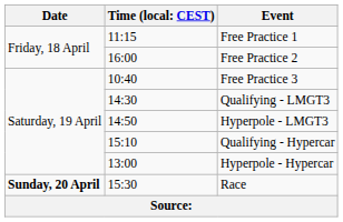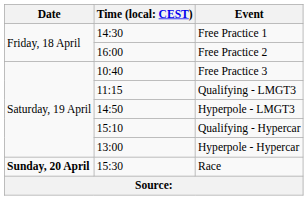 <table class="wikitable" style="font-size:95%;">
 <tr>
 <th>Date</th>
 <th>Time (local: <a href='#'>CEST</a>)</th>
 <th>Event</th>
 </tr>
 <tr>
 <td rowspan=2>Friday, 18 April</td>
-<td>11:15</td>
+<td>14:30</td>
 <td>Free Practice 1</td>
 </tr>
 <tr>
 <td>16:00</td>
 <td>Free Practice 2</td>
 </tr>
 <tr>
 <td rowspan=5>Saturday, 19 April</td>
 <td>10:40</td>
 <td>Free Practice 3</td>
 </tr>
 <tr>
-<td>14:30</td>
+<td>11:15</td>
 <td>Qualifying - LMGT3</td>
 </tr>
 <tr>
 <td>14:50</td>
 <td>Hyperpole - LMGT3</td>
 </tr>
 <tr>
 <td>15:10</td>
 <td>Qualifying - Hypercar</td>
 </tr>
 <tr>
 <td>13:00</td>
 <td>Hyperpole - Hypercar</td>
 </tr>
 <tr>
 <td><strong>Sunday, 20 April</strong></td>
 <td>15:30</td>
 <td>Race</td>
 </tr>
 <tr>
 <th colspan=3>Source:</th>
 </tr>
 </table>
